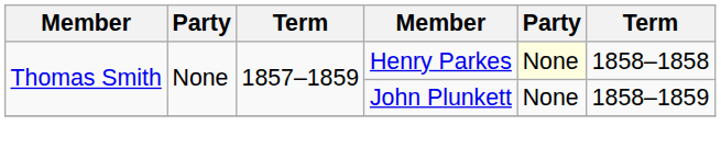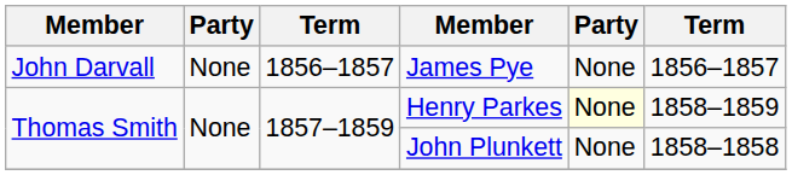 <table class="wikitable">
 <tr>
 <th>Member</th>
 <th>Party</th>
 <th>Term</th>
 <th>Member</th>
 <th>Party</th>
 <th>Term</th>
 </tr>
 <tr>
+<td><a href='#'>John Darvall</a></td>
+<td>None</td>
+<td>1856–1857</td>
+<td><a href='#'>James Pye</a></td>
+<td>None</td>
+<td>1856–1857</td>
+</tr>
+<tr>
 <td rowspan="2"><a href='#'>Thomas Smith</a></td>
 <td rowspan="2">None</td>
 <td rowspan="2">1857–1859</td>
 <td><a href='#'>Henry Parkes</a></td>
 <td style="background: lightyellow;">None</td>
-<td>1858–1858</td>
+<td>1858–1859</td>
 </tr>
 <tr>
 <td><a href='#'>John Plunkett</a></td>
 <td>None</td>
-<td>1858–1859</td>
+<td>1858–1858</td>
 </tr>
 <tr>
 </tr>
 </table>
